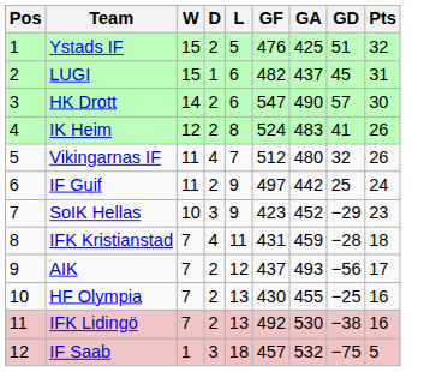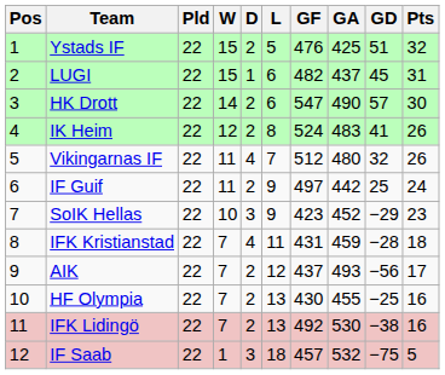 <table class="wikitable">
 <tr>
 <th><span>Pos</span></th>
 <th>Team</th>
+<th><span>Pld</span></th>
 <th><span>W</span></th>
 <th><span>D</span></th>
 <th><span>L</span></th>
 <th><span>GF</span></th>
 <th><span>GA</span></th>
 <th><span>GD</span></th>
 <th><span>Pts</span></th>
 </tr>
 <tr style="background:#bbffbb">
 <td>1</td>
 <td><a href='#'>Ystads IF</a></td>
+<td>22</td>
 <td>15</td>
 <td>2</td>
 <td>5</td>
 <td>476</td>
 <td>425</td>
 <td>51</td>
 <td>32</td>
 </tr>
 <tr style="background:#bbffbb">
 <td>2</td>
 <td><a href='#'>LUGI</a></td>
+<td>22</td>
 <td>15</td>
 <td>1</td>
 <td>6</td>
 <td>482</td>
 <td>437</td>
 <td>45</td>
 <td>31</td>
 </tr>
 <tr style="background:#bbffbb">
 <td>3</td>
 <td><a href='#'>HK Drott</a></td>
+<td>22</td>
 <td>14</td>
 <td>2</td>
 <td>6</td>
 <td>547</td>
 <td>490</td>
 <td>57</td>
 <td>30</td>
 </tr>
 <tr style="background:#bbffbb">
 <td>4</td>
 <td><a href='#'>IK Heim</a></td>
+<td>22</td>
 <td>12</td>
 <td>2</td>
 <td>8</td>
 <td>524</td>
 <td>483</td>
 <td>41</td>
 <td>26</td>
 </tr>
 <tr>
 <td>5</td>
 <td><a href='#'>Vikingarnas IF</a></td>
+<td>22</td>
 <td>11</td>
 <td>4</td>
 <td>7</td>
 <td>512</td>
 <td>480</td>
 <td>32</td>
 <td>26</td>
 </tr>
 <tr>
 <td>6</td>
 <td><a href='#'>IF Guif</a></td>
+<td>22</td>
 <td>11</td>
 <td>2</td>
 <td>9</td>
 <td>497</td>
 <td>442</td>
 <td>25</td>
 <td>24</td>
 </tr>
 <tr>
 <td>7</td>
 <td><a href='#'>SoIK Hellas</a></td>
+<td>22</td>
 <td>10</td>
 <td>3</td>
 <td>9</td>
 <td>423</td>
 <td>452</td>
 <td>−29</td>
 <td>23</td>
 </tr>
 <tr>
 <td>8</td>
 <td><a href='#'>IFK Kristianstad</a></td>
+<td>22</td>
 <td>7</td>
 <td>4</td>
 <td>11</td>
 <td>431</td>
 <td>459</td>
 <td>−28</td>
 <td>18</td>
 </tr>
 <tr>
 <td>9</td>
 <td><a href='#'>AIK</a></td>
+<td>22</td>
 <td>7</td>
 <td>2</td>
 <td>12</td>
 <td>437</td>
 <td>493</td>
 <td>−56</td>
 <td>17</td>
 </tr>
 <tr>
 <td>10</td>
 <td><a href='#'>HF Olympia</a></td>
+<td>22</td>
 <td>7</td>
 <td>2</td>
 <td>13</td>
 <td>430</td>
 <td>455</td>
 <td>−25</td>
 <td>16</td>
 </tr>
 <tr align="left" style="background:#f0c4c4;">
 <td>11</td>
 <td><a href='#'>IFK Lidingö</a></td>
+<td>22</td>
 <td>7</td>
 <td>2</td>
 <td>13</td>
 <td>492</td>
 <td>530</td>
 <td>−38</td>
 <td>16</td>
 </tr>
 <tr align="left" style="background:#f0c4c4;">
 <td>12</td>
 <td><a href='#'>IF Saab</a></td>
+<td>22</td>
 <td>1</td>
 <td>3</td>
 <td>18</td>
 <td>457</td>
 <td>532</td>
 <td>−75</td>
 <td>5</td>
 </tr>
 </table>
